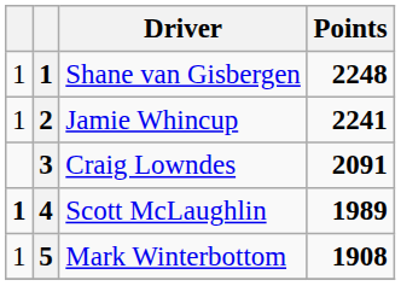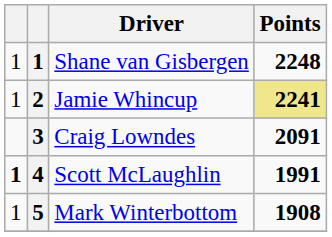 <table class="wikitable" style="font-size: 95%;">
 <tr>
 <th></th>
 <th></th>
 <th>Driver</th>
 <th>Points</th>
 </tr>
 <tr>
 <td align="left"> 1</td>
 <th>1</th>
 <td> <a href='#'>Shane van Gisbergen</a></td>
 <td align="right"><strong>2248</strong></td>
 </tr>
 <tr>
 <td align="left"> 1</td>
 <th>2</th>
 <td> <a href='#'>Jamie Whincup</a></td>
-<td align="right"><strong>2241</strong></td>
+<td align="right" style="background: khaki;"><strong>2241</strong></td>
 </tr>
 <tr>
 <td align="left"></td>
 <th>3</th>
 <td> <a href='#'>Craig Lowndes</a></td>
 <td align="right"><strong>2091</strong></td>
 </tr>
 <tr>
 <td align="left"><strong> 1</strong></td>
 <th>4</th>
 <td> <a href='#'>Scott McLaughlin</a></td>
-<td align="right"><strong>1989</strong></td>
+<td align="right"><strong>1991</strong></td>
 </tr>
 <tr>
 <td align="left"> 1</td>
 <th>5</th>
 <td> <a href='#'>Mark Winterbottom</a></td>
 <td align="right"><strong>1908</strong></td>
 </tr>
 <tr>
 </tr>
 </table>
